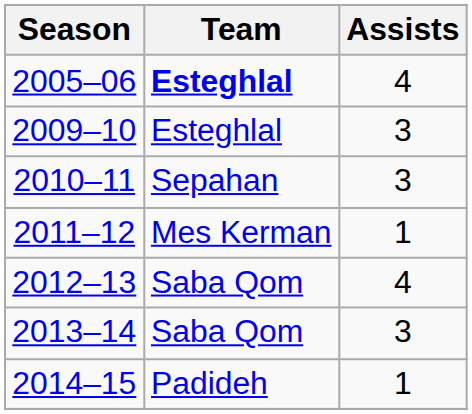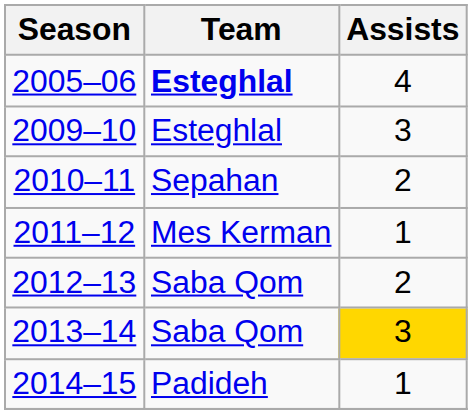 <table class="wikitable" style="text-align: center;">
 <tr>
 <th>Season</th>
 <th>Team</th>
 <th>Assists</th>
 </tr>
 <tr>
 <td><a href='#'>2005–06</a></td>
 <td align="left"><strong><a href='#'>Esteghlal</a></strong></td>
 <td>4</td>
 </tr>
 <tr>
 <td><a href='#'>2009–10</a></td>
 <td align="left"><a href='#'>Esteghlal</a></td>
 <td>3</td>
 </tr>
 <tr>
 <td><a href='#'>2010–11</a></td>
 <td align="left"><a href='#'>Sepahan</a></td>
-<td>3</td>
+<td>2</td>
 </tr>
 <tr>
 <td><a href='#'>2011–12</a></td>
 <td align="left"><a href='#'>Mes Kerman</a></td>
 <td>1</td>
 </tr>
 <tr>
 <td><a href='#'>2012–13</a></td>
 <td align="left"><a href='#'>Saba Qom</a></td>
-<td>4</td>
+<td>2</td>
 </tr>
 <tr>
 <td><a href='#'>2013–14</a></td>
 <td align="left"><a href='#'>Saba Qom</a></td>
-<td>3</td>
+<td style="background: gold;">3</td>
 </tr>
 <tr>
 <td><a href='#'>2014–15</a></td>
 <td align="left"><a href='#'>Padideh</a></td>
 <td>1</td>
 </tr>
 <tr>
 </tr>
 </table>
